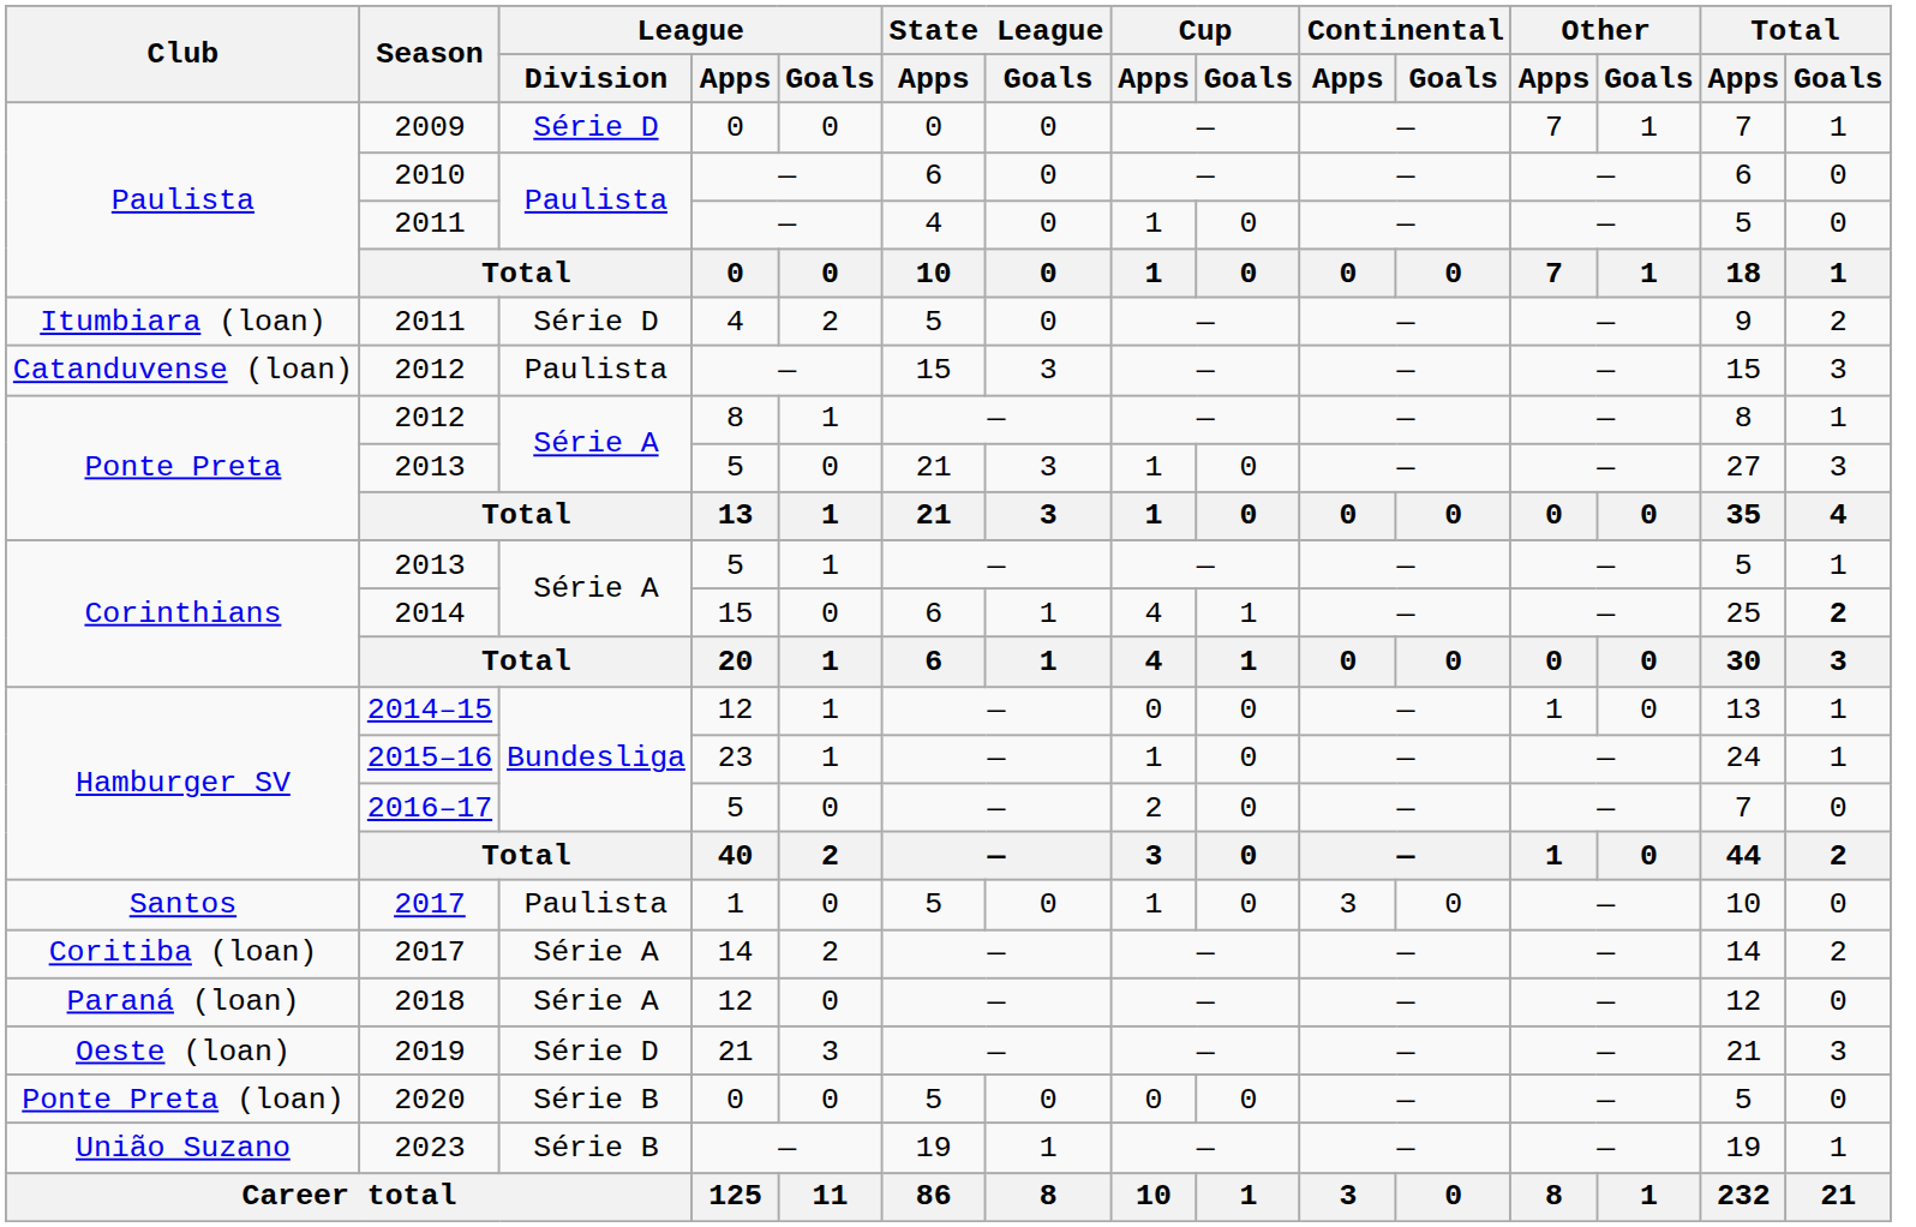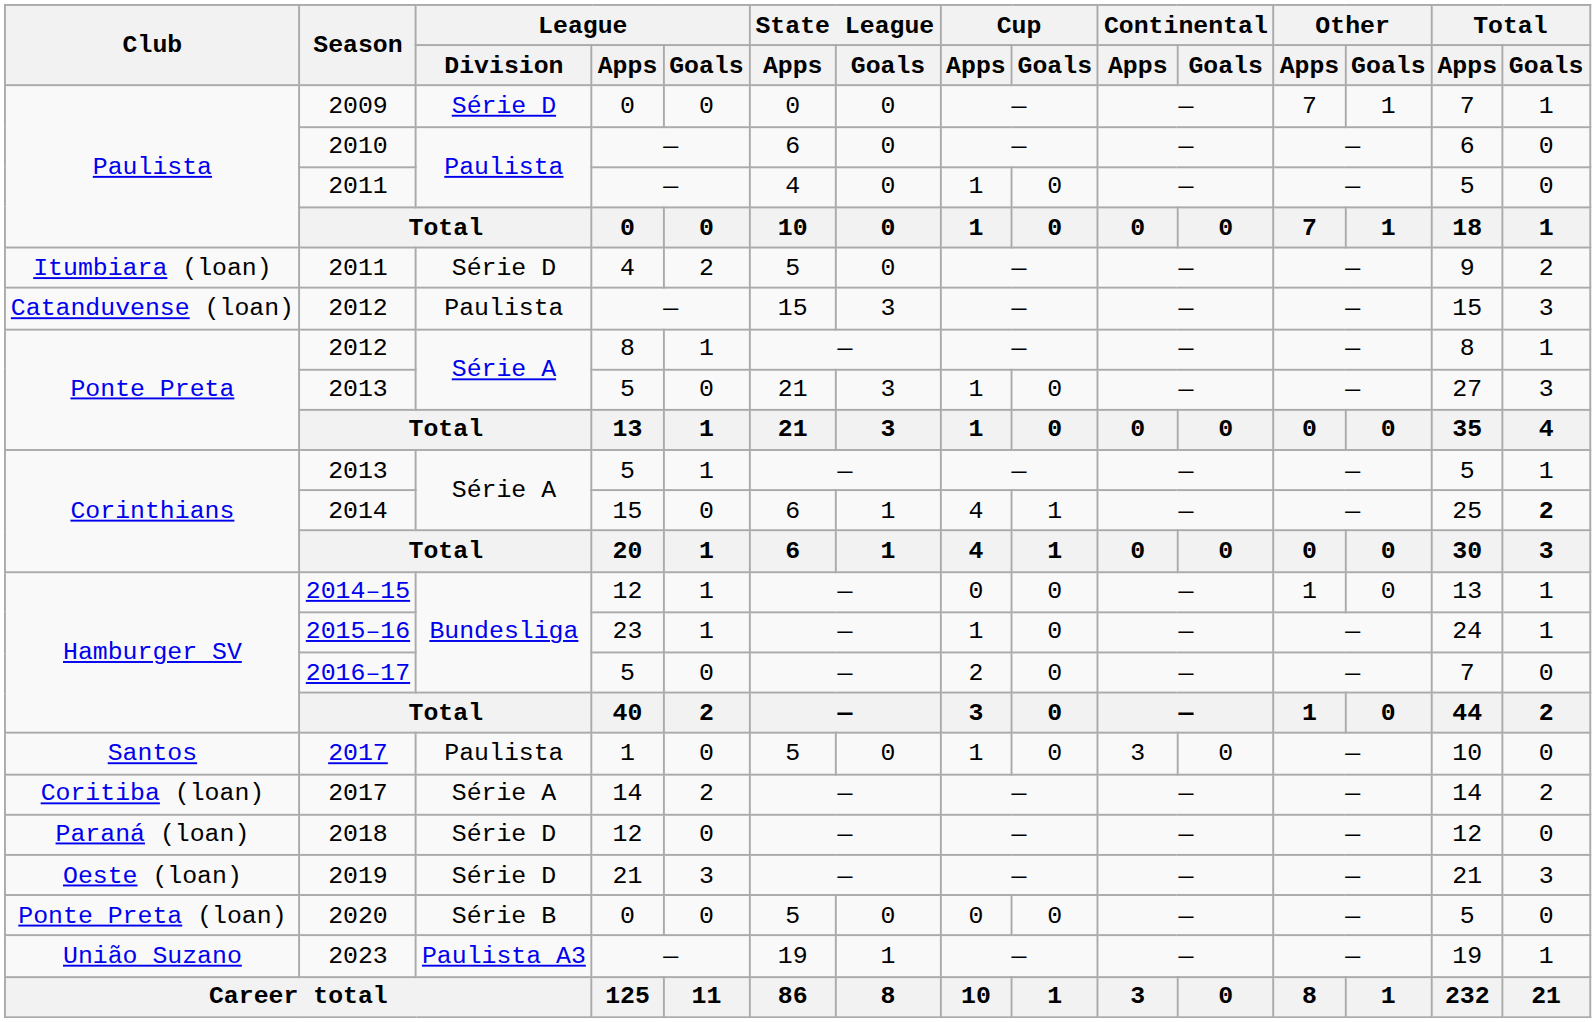 <table class="wikitable" style="text-align:center">
 <tr>
 <th rowspan="2">Club</th>
 <th rowspan="2">Season</th>
 <th colspan="3">League</th>
 <th colspan="2">State League</th>
 <th colspan="2">Cup</th>
 <th colspan="2">Continental</th>
 <th colspan="2">Other</th>
 <th colspan="2">Total</th>
 </tr>
 <tr>
 <th>Division</th>
 <th>Apps</th>
 <th>Goals</th>
 <th>Apps</th>
 <th>Goals</th>
 <th>Apps</th>
 <th>Goals</th>
 <th>Apps</th>
 <th>Goals</th>
 <th>Apps</th>
 <th>Goals</th>
 <th>Apps</th>
 <th>Goals</th>
 </tr>
 <tr>
 <td rowspan="4"><a href='#'>Paulista</a></td>
 <td>2009</td>
 <td><a href='#'>Série D</a></td>
 <td>0</td>
 <td>0</td>
 <td>0</td>
 <td>0</td>
 <td colspan="2">—</td>
 <td colspan="2">—</td>
 <td>7</td>
 <td>1</td>
 <td>7</td>
 <td>1</td>
 </tr>
 <tr>
 <td>2010</td>
 <td rowspan="2"><a href='#'>Paulista</a></td>
 <td colspan="2">—</td>
 <td>6</td>
 <td>0</td>
 <td colspan="2">—</td>
 <td colspan="2">—</td>
 <td colspan="2">—</td>
 <td>6</td>
 <td>0</td>
 </tr>
 <tr>
 <td>2011</td>
 <td colspan="2">—</td>
 <td>4</td>
 <td>0</td>
 <td>1</td>
 <td>0</td>
 <td colspan="2">—</td>
 <td colspan="2">—</td>
 <td>5</td>
 <td>0</td>
 </tr>
 <tr>
 <th colspan="2">Total</th>
 <th>0</th>
 <th>0</th>
 <th>10</th>
 <th>0</th>
 <th>1</th>
 <th>0</th>
 <th>0</th>
 <th>0</th>
 <th>7</th>
 <th>1</th>
 <th>18</th>
 <th>1</th>
 </tr>
 <tr>
 <td><a href='#'>Itumbiara</a> (loan)</td>
 <td>2011</td>
 <td>Série D</td>
 <td>4</td>
 <td>2</td>
 <td>5</td>
 <td>0</td>
 <td colspan="2">—</td>
 <td colspan="2">—</td>
 <td colspan="2">—</td>
 <td>9</td>
 <td>2</td>
 </tr>
 <tr>
 <td><a href='#'>Catanduvense</a> (loan)</td>
 <td>2012</td>
 <td>Paulista</td>
 <td colspan="2">—</td>
 <td>15</td>
 <td>3</td>
 <td colspan="2">—</td>
 <td colspan="2">—</td>
 <td colspan="2">—</td>
 <td>15</td>
 <td>3</td>
 </tr>
 <tr>
 <td rowspan="3"><a href='#'>Ponte Preta</a></td>
 <td>2012</td>
 <td rowspan="2"><a href='#'>Série A</a></td>
 <td>8</td>
 <td>1</td>
 <td colspan="2">—</td>
 <td colspan="2">—</td>
 <td colspan="2">—</td>
 <td colspan="2">—</td>
 <td>8</td>
 <td>1</td>
 </tr>
 <tr>
 <td>2013</td>
 <td>5</td>
 <td>0</td>
 <td>21</td>
 <td>3</td>
 <td>1</td>
 <td>0</td>
 <td colspan="2">—</td>
 <td colspan="2">—</td>
 <td>27</td>
 <td>3</td>
 </tr>
 <tr>
 <th colspan="2">Total</th>
 <th>13</th>
 <th>1</th>
 <th>21</th>
 <th>3</th>
 <th>1</th>
 <th>0</th>
 <th>0</th>
 <th>0</th>
 <th>0</th>
 <th>0</th>
 <th>35</th>
 <th>4</th>
 </tr>
 <tr>
 <td rowspan="3"><a href='#'>Corinthians</a></td>
 <td>2013</td>
 <td rowspan="2">Série A</td>
 <td>5</td>
 <td>1</td>
 <td colspan="2">—</td>
 <td colspan="2">—</td>
 <td colspan="2">—</td>
 <td colspan="2">—</td>
 <td>5</td>
 <td>1</td>
 </tr>
 <tr>
 <td>2014</td>
 <td>15</td>
 <td>0</td>
 <td>6</td>
 <td>1</td>
 <td>4</td>
 <td>1</td>
 <td colspan="2">—</td>
 <td colspan="2">—</td>
 <td>25</td>
 <td><strong>2</strong></td>
 </tr>
 <tr>
 <th colspan="2">Total</th>
 <th>20</th>
 <th>1</th>
 <th>6</th>
 <th>1</th>
 <th>4</th>
 <th>1</th>
 <th>0</th>
 <th>0</th>
 <th>0</th>
 <th>0</th>
 <th>30</th>
 <th>3</th>
 </tr>
 <tr>
 <td rowspan="4"><a href='#'>Hamburger SV</a></td>
 <td><a href='#'>2014–15</a></td>
 <td rowspan="3"><a href='#'>Bundesliga</a></td>
 <td>12</td>
 <td>1</td>
 <td colspan="2">—</td>
 <td>0</td>
 <td>0</td>
 <td colspan="2">—</td>
 <td>1</td>
 <td>0</td>
 <td>13</td>
 <td>1</td>
 </tr>
 <tr>
 <td><a href='#'>2015–16</a></td>
 <td>23</td>
 <td>1</td>
 <td colspan="2">—</td>
 <td>1</td>
 <td>0</td>
 <td colspan="2">—</td>
 <td colspan="2">—</td>
 <td>24</td>
 <td>1</td>
 </tr>
 <tr>
 <td><a href='#'>2016–17</a></td>
 <td>5</td>
 <td>0</td>
 <td colspan="2">—</td>
 <td>2</td>
 <td>0</td>
 <td colspan="2">—</td>
 <td colspan="2">—</td>
 <td>7</td>
 <td>0</td>
 </tr>
 <tr>
 <th colspan="2">Total</th>
 <th>40</th>
 <th>2</th>
 <th colspan="2">—</th>
 <th>3</th>
 <th>0</th>
 <th colspan="2">—</th>
 <th>1</th>
 <th>0</th>
 <th>44</th>
 <th>2</th>
 </tr>
 <tr>
 <td><a href='#'>Santos</a></td>
 <td><a href='#'>2017</a></td>
 <td>Paulista</td>
 <td>1</td>
 <td>0</td>
 <td>5</td>
 <td>0</td>
 <td>1</td>
 <td>0</td>
 <td>3</td>
 <td>0</td>
 <td colspan="2">—</td>
 <td>10</td>
 <td>0</td>
 </tr>
 <tr>
 <td><a href='#'>Coritiba</a> (loan)</td>
 <td>2017</td>
 <td>Série A</td>
 <td>14</td>
 <td>2</td>
 <td colspan="2">—</td>
 <td colspan="2">—</td>
 <td colspan="2">—</td>
 <td colspan="2">—</td>
 <td>14</td>
 <td>2</td>
 </tr>
 <tr>
 <td><a href='#'>Paraná</a> (loan)</td>
 <td>2018</td>
-<td>Série A</td>
+<td>Série D</td>
 <td>12</td>
 <td>0</td>
 <td colspan="2">—</td>
 <td colspan="2">—</td>
 <td colspan="2">—</td>
 <td colspan="2">—</td>
 <td>12</td>
 <td>0</td>
 </tr>
 <tr>
 <td><a href='#'>Oeste</a> (loan)</td>
 <td>2019</td>
 <td>Série D</td>
 <td>21</td>
 <td>3</td>
 <td colspan="2">—</td>
 <td colspan="2">—</td>
 <td colspan="2">—</td>
 <td colspan="2">—</td>
 <td>21</td>
 <td>3</td>
 </tr>
 <tr>
 <td><a href='#'>Ponte Preta</a> (loan)</td>
 <td>2020</td>
 <td>Série B</td>
 <td>0</td>
 <td>0</td>
 <td>5</td>
 <td>0</td>
 <td>0</td>
 <td>0</td>
 <td colspan="2">—</td>
 <td colspan="2">—</td>
 <td>5</td>
 <td>0</td>
 </tr>
 <tr>
 <td><a href='#'>União Suzano</a></td>
 <td>2023</td>
-<td>Série B</td>
+<td><a href='#'>Paulista A3</a></td>
 <td colspan="2">—</td>
 <td>19</td>
 <td>1</td>
 <td colspan="2">—</td>
 <td colspan="2">—</td>
 <td colspan="2">—</td>
 <td>19</td>
 <td>1</td>
 </tr>
 <tr>
 <th colspan="3">Career total</th>
 <th>125</th>
 <th>11</th>
 <th>86</th>
 <th>8</th>
 <th>10</th>
 <th>1</th>
 <th>3</th>
 <th>0</th>
 <th>8</th>
 <th>1</th>
 <th>232</th>
 <th>21</th>
 </tr>
 </table>
